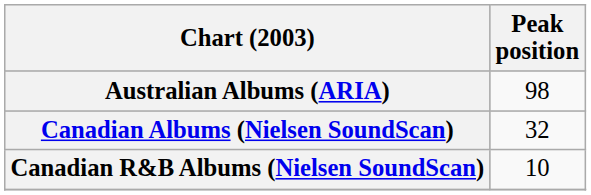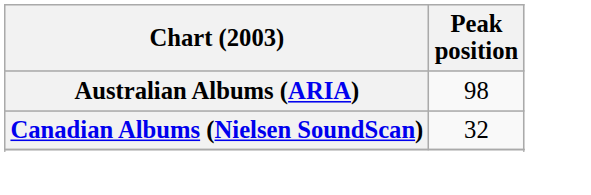 <table class="wikitable sortable plainrowheaders">
 <tr>
 <th scope="col">Chart (2003)</th>
 <th scope="col">Peak<br>position</th>
 </tr>
 <tr>
 <th scope="row">Australian Albums (<a href='#'>ARIA</a>)</th>
 <td align="center">98</td>
 </tr>
 <tr>
 <th scope="row"><a href='#'>Canadian Albums</a> (<a href='#'>Nielsen SoundScan</a>)</th>
 <td style="text-align:center;">32</td>
-</tr>
-<tr>
-<th scope="row">Canadian R&B Albums (<a href='#'>Nielsen SoundScan</a>)</th>
-<td style="text-align:center;">10</td>
 </tr>
 <tr>
 </tr>
 <tr>
 </tr>
 <tr>
 </tr>
 <tr>
 </tr>
 <tr>
 </tr>
 <tr>
 </tr>
 <tr>
 </tr>
 </table>
